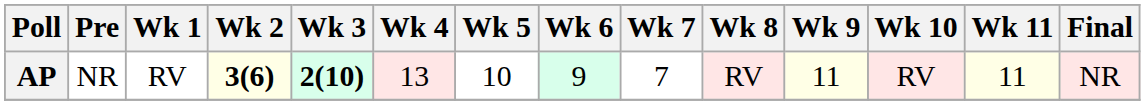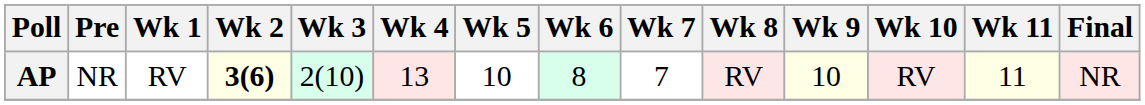 <table class="wikitable" style="white-space:nowrap;">
 <tr>
 <th>Poll</th>
 <th>Pre</th>
 <th>Wk 1</th>
 <th>Wk 2</th>
 <th>Wk 3</th>
 <th>Wk 4</th>
 <th>Wk 5</th>
 <th>Wk 6</th>
 <th>Wk 7</th>
 <th>Wk 8</th>
 <th>Wk 9</th>
 <th>Wk 10</th>
 <th>Wk 11</th>
 <th>Final</th>
 </tr>
 <tr style="text-align:center;">
 <th>AP</th>
 <td style="background:#FFF;">NR</td>
 <td style="background:#FFF;">RV</td>
 <td style="background:#FFFFE6;"><strong>3(6)</strong></td>
-<td style="background:#D8FFEB;"><strong>2(10)</strong></td>
+<td style="background:#D8FFEB;">2(10)</td>
 <td style="background:#FFE6E6;">13</td>
 <td style="background:#FFF;">10</td>
-<td style="background:#D8FFEB;">9</td>
+<td style="background:#D8FFEB;">8</td>
 <td style="background:#FFF;">7</td>
 <td style="background:#FFE6E6;">RV</td>
-<td style="background:#FFFFE6;">11</td>
+<td style="background:#FFFFE6;">10</td>
 <td style="background:#FFE6E6;">RV</td>
 <td style="background:#FFFFE6;">11</td>
 <td style="background:#FFE6E6;">NR</td>
 </tr>
 <tr style="text-align:center;">
 </tr>
 </table>
